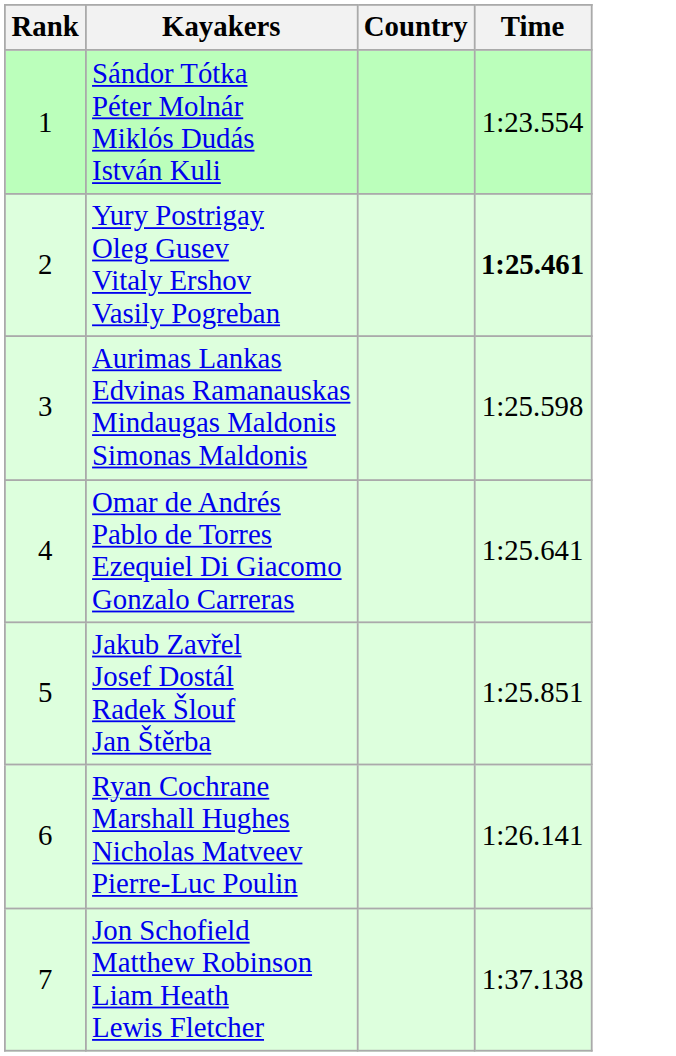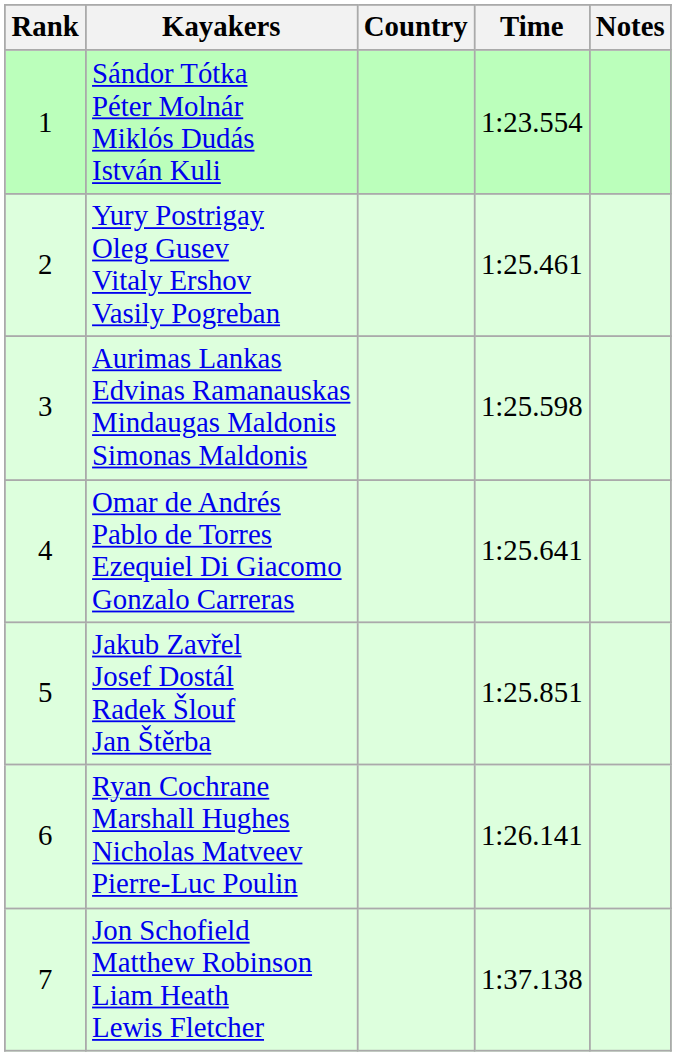 <table class="wikitable" style="text-align:center">
 <tr>
 <th>Rank</th>
 <th>Kayakers</th>
 <th>Country</th>
 <th>Time</th>
+<th>Notes</th>
 </tr>
 <tr bgcolor=bbffbb>
 <td>1</td>
 <td align="left"><a href='#'>Sándor Tótka</a><br><a href='#'>Péter Molnár</a><br><a href='#'>Miklós Dudás</a><br><a href='#'>István Kuli</a></td>
 <td align="left"></td>
 <td>1:23.554</td>
+<td></td>
 </tr>
 <tr bgcolor=ddffdd>
 <td>2</td>
 <td align="left"><a href='#'>Yury Postrigay</a><br><a href='#'>Oleg Gusev</a><br><a href='#'>Vitaly Ershov</a><br><a href='#'>Vasily Pogreban</a></td>
 <td align="left"></td>
-<td><strong>1:25.461</strong></td>
+<td>1:25.461</td>
+<td></td>
 </tr>
 <tr bgcolor=ddffdd>
 <td>3</td>
 <td align="left"><a href='#'>Aurimas Lankas</a><br><a href='#'>Edvinas Ramanauskas</a><br><a href='#'>Mindaugas Maldonis</a><br><a href='#'>Simonas Maldonis</a></td>
 <td align="left"></td>
 <td>1:25.598</td>
+<td></td>
 </tr>
 <tr bgcolor=ddffdd>
 <td>4</td>
 <td align="left"><a href='#'>Omar de Andrés</a><br><a href='#'>Pablo de Torres</a><br><a href='#'>Ezequiel Di Giacomo</a><br><a href='#'>Gonzalo Carreras</a></td>
 <td align="left"></td>
 <td>1:25.641</td>
+<td></td>
 </tr>
 <tr bgcolor=ddffdd>
 <td>5</td>
 <td align="left"><a href='#'>Jakub Zavřel</a><br><a href='#'>Josef Dostál</a><br><a href='#'>Radek Šlouf</a><br><a href='#'>Jan Štěrba</a></td>
 <td align="left"></td>
 <td>1:25.851</td>
+<td></td>
 </tr>
 <tr bgcolor=ddffdd>
 <td>6</td>
 <td align="left"><a href='#'>Ryan Cochrane</a><br><a href='#'>Marshall Hughes</a><br><a href='#'>Nicholas Matveev</a><br><a href='#'>Pierre-Luc Poulin</a></td>
 <td align="left"></td>
 <td>1:26.141</td>
+<td></td>
 </tr>
 <tr bgcolor=ddffdd>
 <td>7</td>
 <td align="left"><a href='#'>Jon Schofield</a><br><a href='#'>Matthew Robinson</a><br><a href='#'>Liam Heath</a><br><a href='#'>Lewis Fletcher</a></td>
 <td align="left"></td>
 <td>1:37.138</td>
+<td></td>
 </tr>
 </table>
